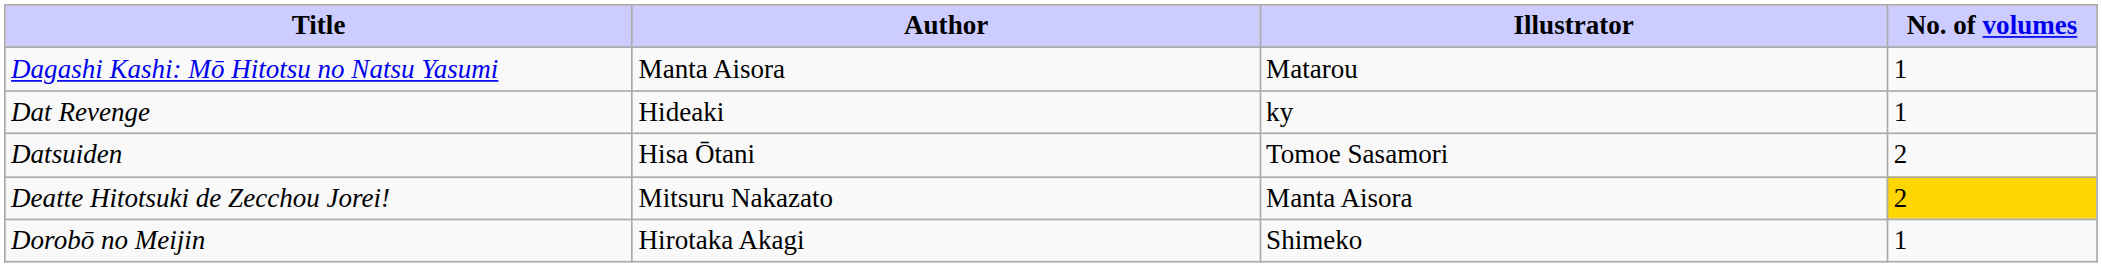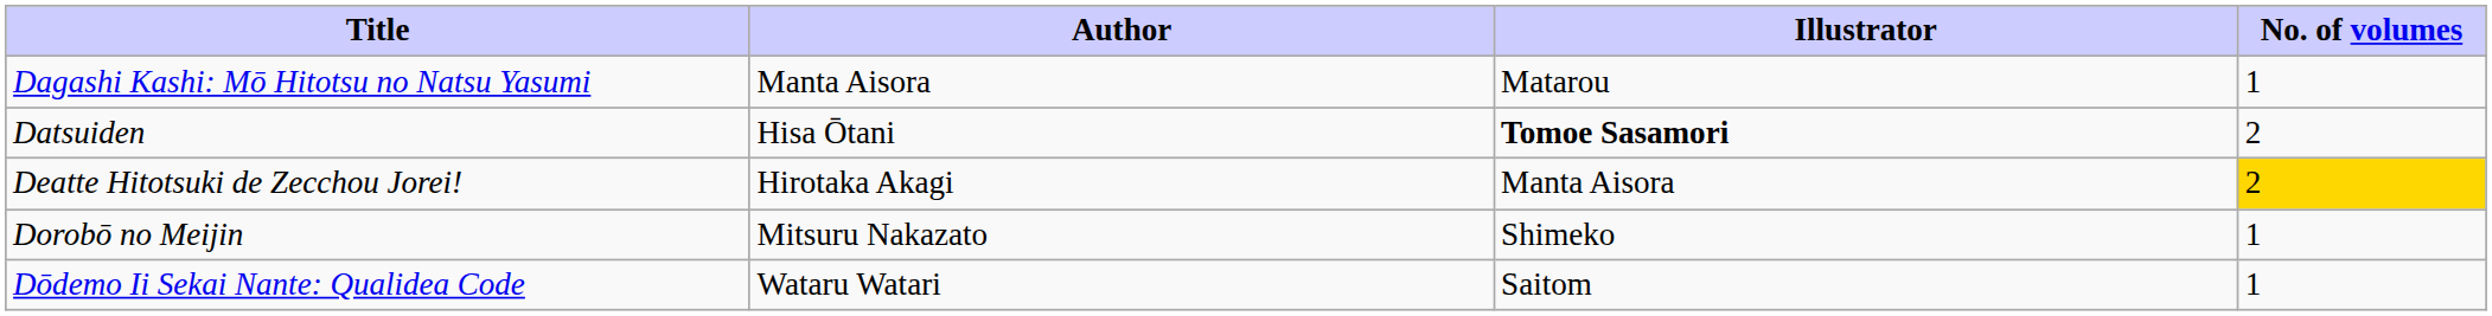 <table class="wikitable" style="width: 98%;">
 <tr>
 <th width=30% style="background:#ccf;">Title</th>
 <th width=30% style="background:#ccf;">Author</th>
 <th width=30% style="background:#ccf;">Illustrator</th>
 <th width=10% style="background:#ccf;">No. of <a href='#'>volumes</a></th>
 </tr>
 <tr>
 <td><em><a href='#'>Dagashi Kashi: Mō Hitotsu no Natsu Yasumi</a></em></td>
 <td>Manta Aisora</td>
 <td>Matarou</td>
 <td>1</td>
 </tr>
 <tr>
-<td><em>Dat Revenge</em></td>
-<td>Hideaki</td>
-<td>ky</td>
-<td>1</td>
-</tr>
-<tr>
 <td><em>Datsuiden</em></td>
 <td>Hisa Ōtani</td>
-<td>Tomoe Sasamori</td>
+<td><strong>Tomoe Sasamori</strong></td>
 <td>2</td>
 </tr>
 <tr>
 <td><em>Deatte Hitotsuki de Zecchou Jorei!</em></td>
-<td>Mitsuru Nakazato</td>
+<td>Hirotaka Akagi</td>
 <td>Manta Aisora</td>
 <td style="background: gold;">2</td>
 </tr>
 <tr>
 <td><em>Dorobō no Meijin</em></td>
-<td>Hirotaka Akagi</td>
+<td>Mitsuru Nakazato</td>
 <td>Shimeko</td>
 <td>1</td>
 </tr>
+<tr>
+<td><em><a href='#'>Dōdemo Ii Sekai Nante: Qualidea Code</a></em></td>
+<td>Wataru Watari</td>
+<td>Saitom</td>
+<td>1</td>
+</tr>
 </table>
